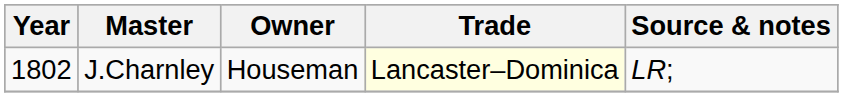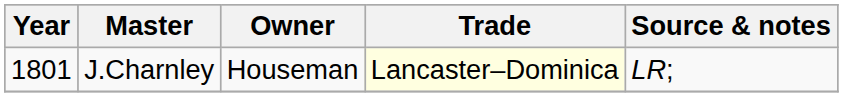 <table class=" wikitable">
 <tr>
 <th>Year</th>
 <th>Master</th>
 <th>Owner</th>
 <th>Trade</th>
 <th>Source & notes</th>
 </tr>
 <tr>
-<td>1802</td>
+<td>1801</td>
 <td>J.Charnley</td>
 <td>Houseman</td>
 <td style="background: lightyellow;">Lancaster–Dominica</td>
 <td><em>LR</em>;</td>
 </tr>
 <tr>
 </tr>
 </table>
